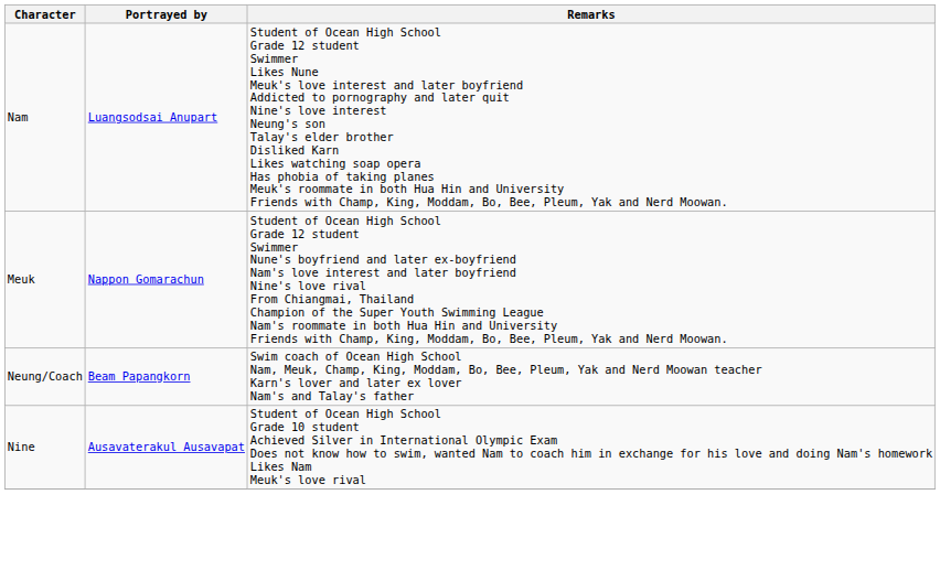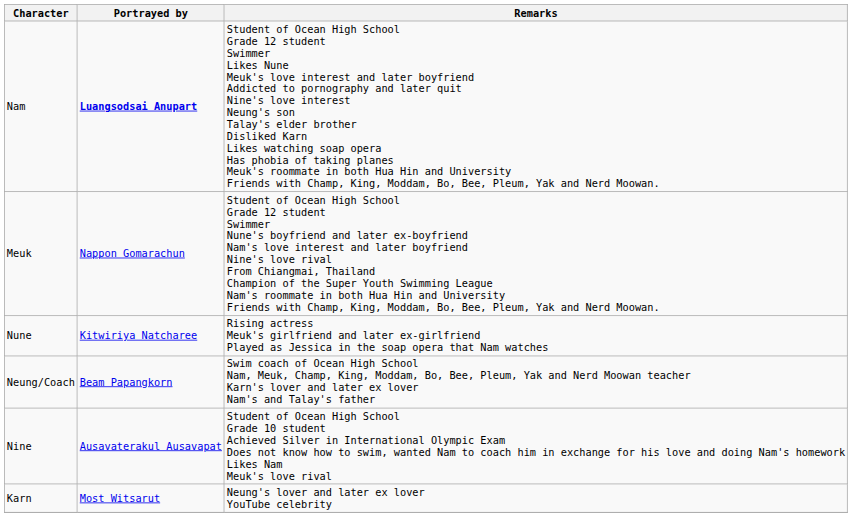 <table class="wikitable sortable">
 <tr>
 <th>Character</th>
 <th>Portrayed by</th>
 <th>Remarks</th>
 </tr>
 <tr>
 <td>Nam</td>
-<td><a href='#'>Luangsodsai Anupart</a></td>
+<td><strong><a href='#'>Luangsodsai Anupart</a></strong></td>
 <td>Student of Ocean High School <br> Grade 12 student <br> Swimmer <br> Likes Nune <br> Meuk's love interest and later boyfriend <br> Addicted to pornography and later quit <br> Nine's love interest <br> Neung's son <br> Talay's elder brother <br> Disliked Karn <br> Likes watching soap opera <br> Has phobia of taking planes <br> Meuk's roommate in both Hua Hin and University <br> Friends with Champ, King, Moddam, Bo, Bee, Pleum, Yak and Nerd Moowan.</td>
 </tr>
 <tr>
 <td>Meuk</td>
 <td><a href='#'>Nappon Gomarachun</a></td>
 <td>Student of Ocean High School <br> Grade 12 student <br> Swimmer <br> Nune's boyfriend and later ex-boyfriend <br> Nam's love interest and later boyfriend <br> Nine's love rival <br> From Chiangmai, Thailand <br> Champion of the Super Youth Swimming League <br> Nam's roommate in both Hua Hin and University <br> Friends with Champ, King, Moddam, Bo, Bee, Pleum, Yak and Nerd Moowan.</td>
+</tr>
+<tr>
+<td>Nune</td>
+<td><a href='#'>Kitwiriya Natcharee</a></td>
+<td>Rising actress <br> Meuk's girlfriend and later ex-girlfriend <br> Played as Jessica in the soap opera that Nam watches</td>
 </tr>
 <tr>
 <td>Neung/Coach</td>
 <td><a href='#'>Beam Papangkorn</a></td>
 <td>Swim coach of Ocean High School <br> Nam, Meuk, Champ, King, Moddam, Bo, Bee, Pleum, Yak and Nerd Moowan teacher <br> Karn's lover and later ex lover <br> Nam's and Talay's father</td>
 </tr>
 <tr>
 <td>Nine</td>
 <td><a href='#'>Ausavaterakul Ausavapat</a></td>
 <td>Student of Ocean High School <br> Grade 10 student <br> Achieved Silver in International Olympic Exam <br> Does not know how to swim, wanted Nam to coach him in exchange for his love and doing Nam's homework <br> Likes Nam <br> Meuk's love rival</td>
 </tr>
 <tr>
+<td>Karn</td>
+<td><a href='#'>Most Witsarut</a></td>
+<td>Neung's lover and later ex lover <br> YouTube celebrity</td>
+</tr>
+<tr>
 </tr>
 </table>
